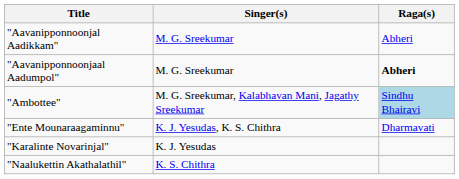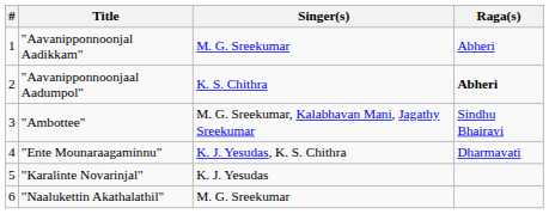 <table class="wikitable" style="font-size:95%;">
 <tr>
+<th>#</th>
 <th>Title</th>
 <th>Singer(s)</th>
 <th>Raga(s)</th>
 </tr>
 <tr>
+<td>1</td>
 <td>"Aavanipponnoonjal Aadikkam"</td>
 <td><a href='#'>M. G. Sreekumar</a></td>
 <td><a href='#'>Abheri</a></td>
 </tr>
 <tr>
+<td>2</td>
 <td>"Aavanipponnoonjaal Aadumpol"</td>
-<td>M. G. Sreekumar</td>
+<td><a href='#'>K. S. Chithra</a></td>
 <td><strong>Abheri</strong></td>
 </tr>
 <tr>
+<td>3</td>
 <td>"Ambottee"</td>
 <td>M. G. Sreekumar, <a href='#'>Kalabhavan Mani</a>, <a href='#'>Jagathy Sreekumar</a></td>
-<td style="background: lightblue;"><a href='#'>Sindhu Bhairavi</a></td>
+<td><a href='#'>Sindhu Bhairavi</a></td>
 </tr>
 <tr>
+<td>4</td>
 <td>"Ente Mounaraagaminnu"</td>
 <td><a href='#'>K. J. Yesudas</a>, K. S. Chithra</td>
 <td><a href='#'>Dharmavati</a></td>
 </tr>
 <tr>
+<td>5</td>
 <td>"Karalinte Novarinjal"</td>
 <td>K. J. Yesudas</td>
 <td></td>
 </tr>
 <tr>
+<td>6</td>
 <td>"Naalukettin Akathalathil"</td>
-<td><a href='#'>K. S. Chithra</a></td>
+<td>M. G. Sreekumar</td>
 <td></td>
 </tr>
 </table>
